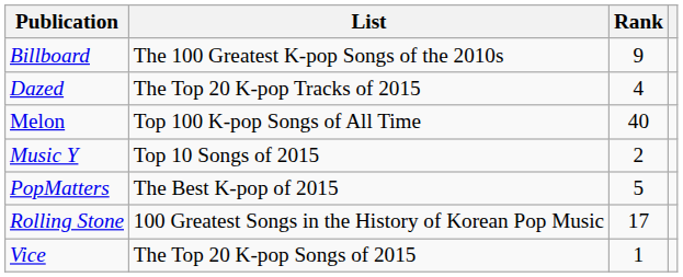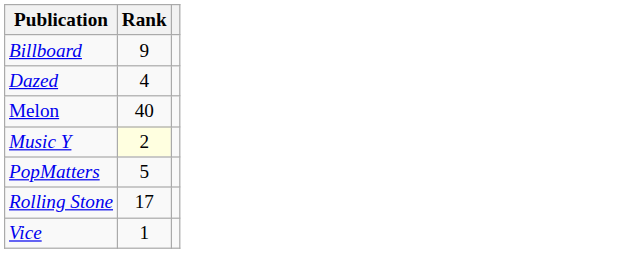 <table class="sortable wikitable">
 <tr>
 <th>Publication</th>
-<th>List</th>
 <th>Rank</th>
 <th class="unsortable"></th>
 </tr>
 <tr>
 <td><em><a href='#'>Billboard</a></em></td>
-<td>The 100 Greatest K-pop Songs of the 2010s</td>
 <td align="center">9</td>
 <td align="center"></td>
 </tr>
 <tr>
 <td><em><a href='#'>Dazed</a></em></td>
-<td>The Top 20 K-pop Tracks of 2015</td>
 <td align="center">4</td>
 <td align="center"></td>
 </tr>
 <tr>
 <td><a href='#'>Melon</a></td>
-<td>Top 100 K-pop Songs of All Time</td>
 <td align="center">40</td>
 <td align="center"></td>
 </tr>
 <tr>
 <td><em><a href='#'>Music Y</a></em></td>
-<td>Top 10 Songs of 2015</td>
-<td style="text-align:center;">2</td>
+<td style="background: lightyellow; text-align:center;">2</td>
 <td style="text-align:center;"></td>
 </tr>
 <tr>
 <td><em><a href='#'>PopMatters</a></em></td>
-<td>The Best K-pop of 2015</td>
 <td align="center">5</td>
 <td align="center"></td>
 </tr>
 <tr>
 <td><em><a href='#'>Rolling Stone</a></em></td>
-<td>100 Greatest Songs in the History of Korean Pop Music</td>
 <td align="center">17</td>
 <td align="center"></td>
 </tr>
 <tr>
 <td><em><a href='#'>Vice</a></em></td>
-<td>The Top 20 K-pop Songs of 2015</td>
 <td align="center">1</td>
 <td align="center"></td>
 </tr>
 </table>
